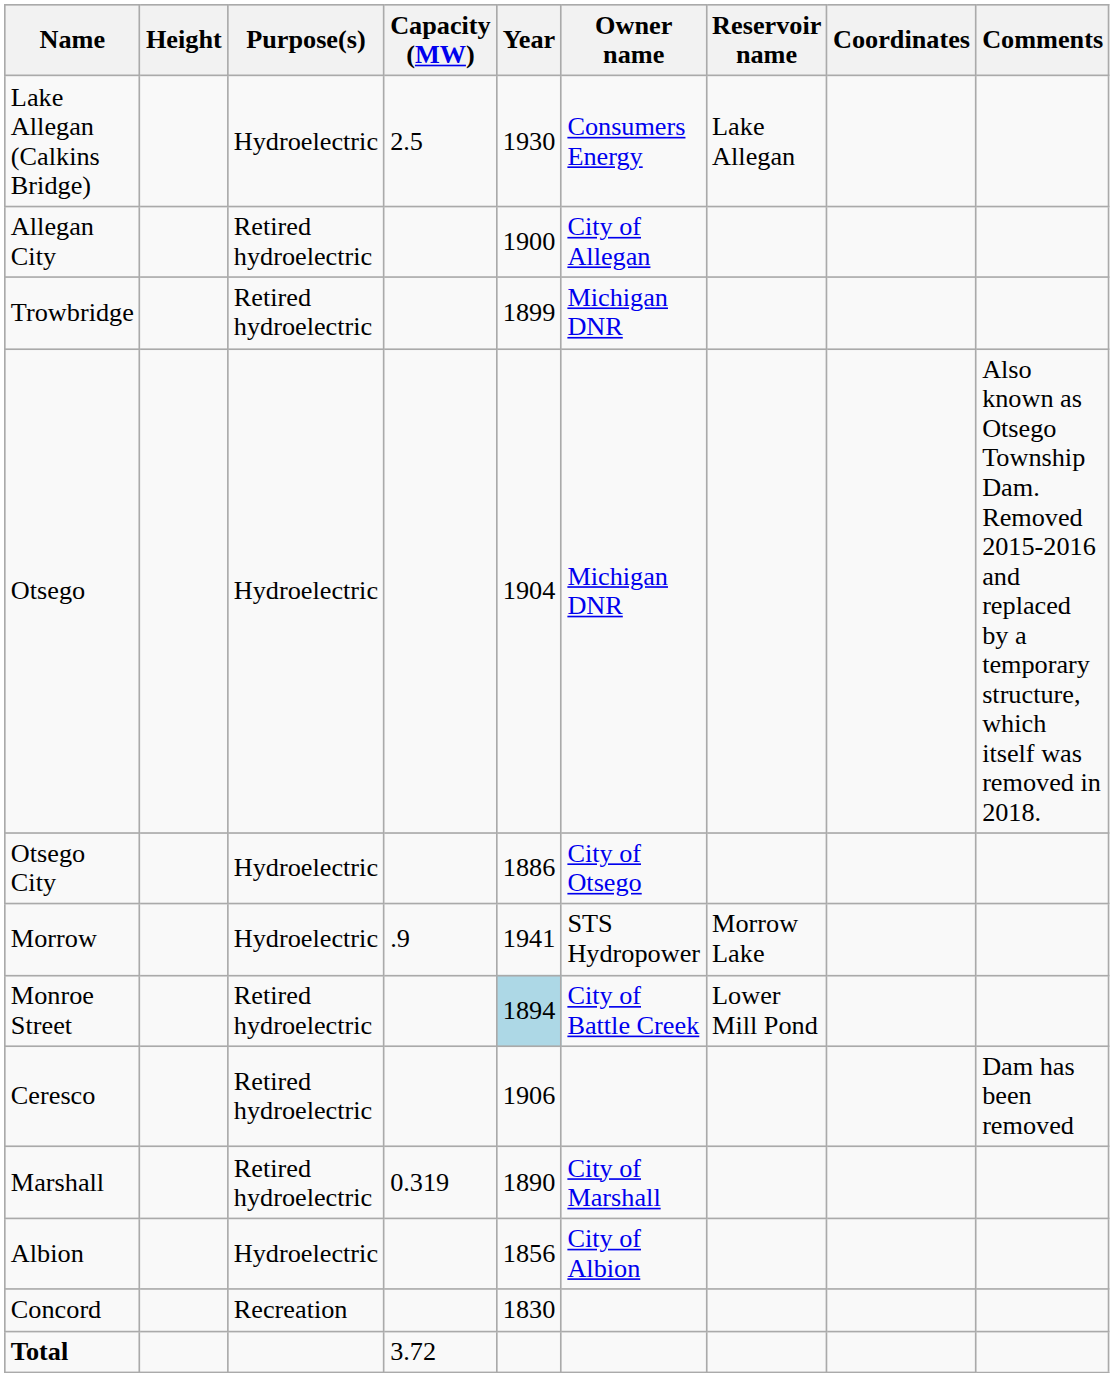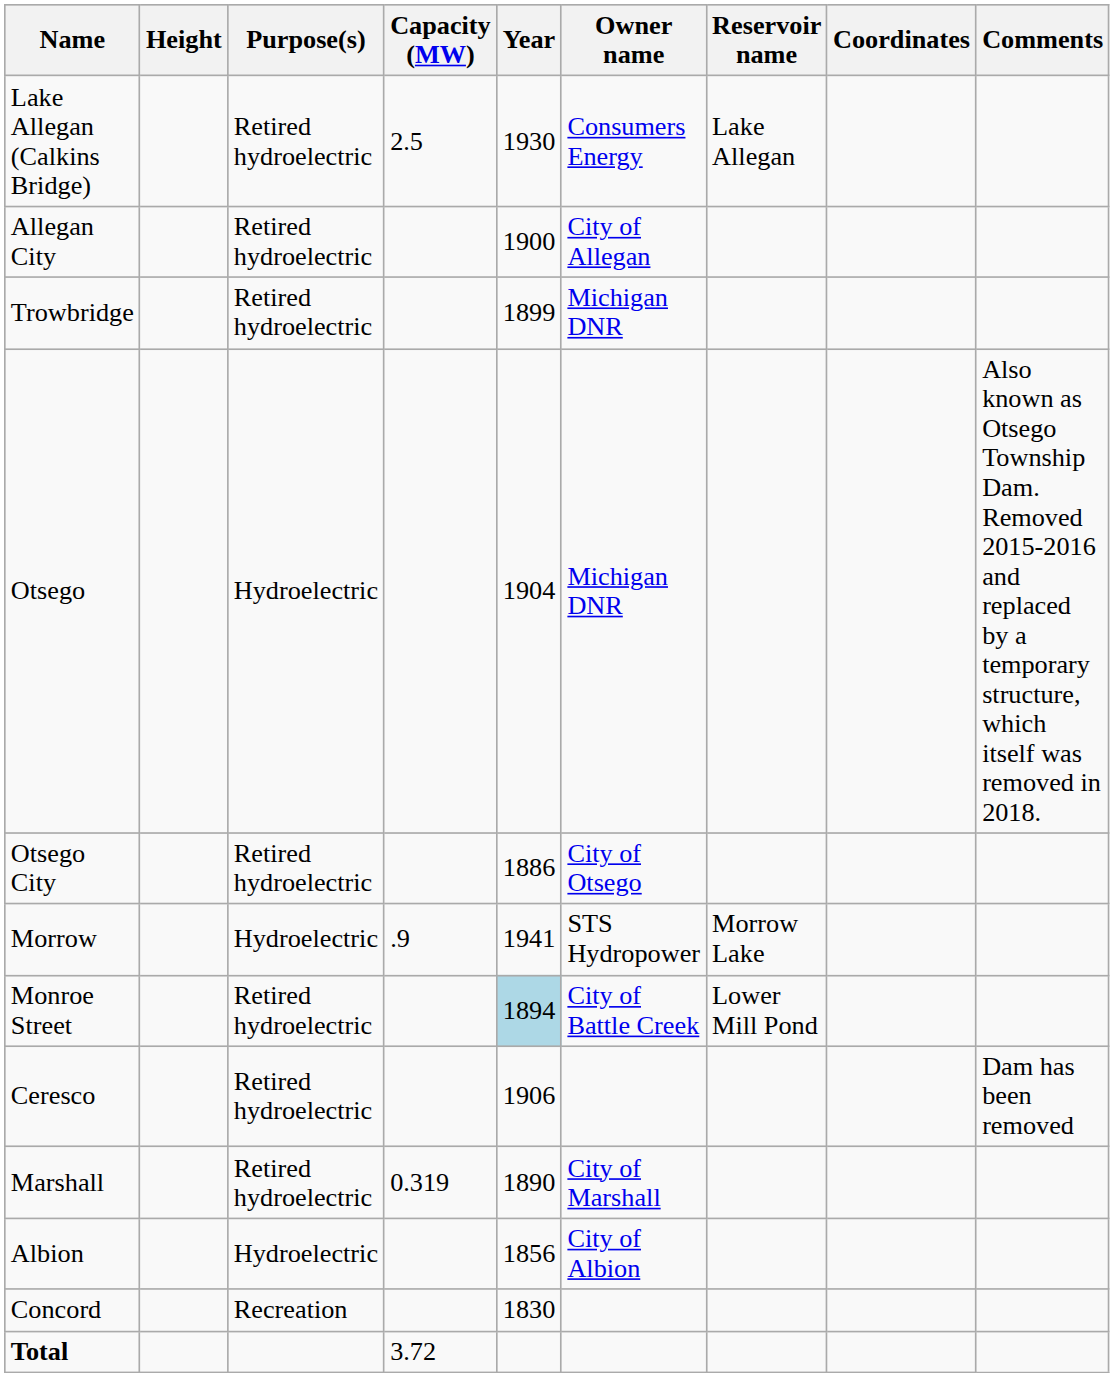 <table class="wikitable sortable">
 <tr>
 <th>Name</th>
 <th>Height</th>
 <th>Purpose(s)</th>
 <th>Capacity (<a href='#'>MW</a>)</th>
 <th>Year</th>
 <th>Owner name</th>
 <th>Reservoir name</th>
 <th>Coordinates</th>
 <th>Comments</th>
 </tr>
 <tr>
 <td>Lake Allegan (Calkins Bridge)</td>
 <td></td>
-<td>Hydroelectric</td>
+<td>Retired hydroelectric</td>
 <td>2.5</td>
 <td>1930</td>
 <td> <a href='#'>Consumers Energy</a></td>
 <td>Lake Allegan</td>
 <td></td>
 <td></td>
 </tr>
 <tr>
 <td>Allegan City</td>
 <td></td>
 <td>Retired hydroelectric</td>
 <td></td>
 <td>1900</td>
 <td><a href='#'>City of Allegan</a></td>
 <td></td>
 <td></td>
 <td></td>
 </tr>
 <tr>
 <td>Trowbridge</td>
 <td></td>
 <td>Retired hydroelectric</td>
 <td></td>
 <td>1899</td>
 <td><a href='#'>Michigan DNR</a></td>
 <td></td>
 <td></td>
 <td></td>
 </tr>
 <tr>
 <td>Otsego</td>
 <td></td>
 <td>Hydroelectric</td>
 <td></td>
 <td>1904</td>
 <td><a href='#'>Michigan DNR</a></td>
 <td></td>
 <td></td>
 <td>Also known as Otsego Township Dam. Removed 2015-2016 and replaced by a temporary structure, which itself was removed in 2018.</td>
 </tr>
 <tr>
 <td>Otsego City</td>
 <td></td>
-<td>Hydroelectric</td>
+<td>Retired hydroelectric</td>
 <td></td>
 <td>1886</td>
 <td><a href='#'>City of Otsego</a></td>
 <td></td>
 <td></td>
 <td></td>
 </tr>
 <tr>
 <td>Morrow</td>
 <td></td>
 <td>Hydroelectric</td>
 <td>.9</td>
 <td>1941</td>
 <td>STS Hydropower</td>
 <td>Morrow Lake</td>
 <td></td>
 <td></td>
 </tr>
 <tr>
 <td>Monroe Street</td>
 <td></td>
 <td>Retired hydroelectric</td>
 <td></td>
 <td style="background: lightblue;">1894</td>
 <td><a href='#'>City of Battle Creek</a></td>
 <td>Lower Mill Pond</td>
 <td></td>
 <td></td>
 </tr>
 <tr>
 <td>Ceresco</td>
 <td></td>
 <td>Retired hydroelectric</td>
 <td></td>
 <td>1906</td>
 <td></td>
 <td></td>
 <td></td>
 <td> Dam has been removed</td>
 </tr>
 <tr>
 <td>Marshall</td>
 <td></td>
 <td>Retired hydroelectric</td>
 <td>0.319</td>
 <td>1890</td>
 <td><a href='#'>City of Marshall</a></td>
 <td></td>
 <td></td>
 <td></td>
 </tr>
 <tr>
 <td>Albion</td>
 <td></td>
 <td>Hydroelectric</td>
 <td></td>
 <td>1856</td>
 <td><a href='#'>City of Albion</a></td>
 <td></td>
 <td></td>
 <td></td>
 </tr>
 <tr>
 <td>Concord</td>
 <td></td>
 <td>Recreation</td>
 <td></td>
 <td>1830</td>
 <td></td>
 <td></td>
 <td></td>
 <td></td>
 </tr>
 <tr>
 <td><strong>Total</strong></td>
 <td></td>
 <td></td>
 <td>3.72</td>
 <td></td>
 <td></td>
 <td></td>
 <td></td>
 </tr>
 <tr>
 </tr>
 </table>
